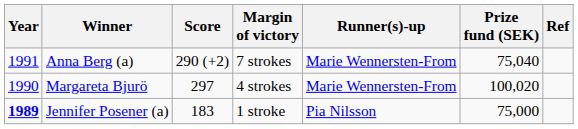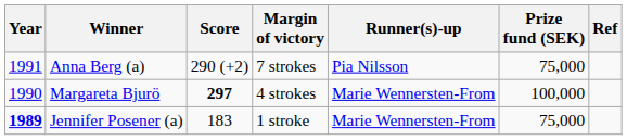 <table class=wikitable style="font-size:95%">
 <tr>
 <th>Year</th>
 <th>Winner</th>
 <th>Score</th>
 <th>Margin<br>of victory</th>
 <th>Runner(s)-up</th>
 <th>Prize<br>fund (SEK)</th>
 <th>Ref</th>
 </tr>
 <tr>
 <td><a href='#'>1991</a></td>
 <td> <a href='#'>Anna Berg</a> (a)</td>
 <td align=center>290 (+2)</td>
 <td>7 strokes</td>
-<td> <a href='#'>Marie Wennersten-From</a></td>
-<td align=right>75,040</td>
+<td> <a href='#'>Pia Nilsson</a></td>
+<td align=right>75,000</td>
 <td></td>
 </tr>
 <tr>
 <td><a href='#'>1990</a></td>
 <td> <a href='#'>Margareta Bjurö</a></td>
-<td align=center>297</td>
+<td align=center><strong>297</strong></td>
 <td>4 strokes</td>
 <td> <a href='#'>Marie Wennersten-From</a></td>
-<td align=right>100,020</td>
+<td align=right>100,000</td>
 <td></td>
 </tr>
 <tr>
 <td><strong><a href='#'>1989</a></strong></td>
 <td> <a href='#'>Jennifer Posener</a> (a)</td>
 <td align=center>183</td>
 <td>1 stroke</td>
-<td> <a href='#'>Pia Nilsson</a></td>
+<td> <a href='#'>Marie Wennersten-From</a></td>
 <td align=right>75,000</td>
 <td></td>
 </tr>
 </table>
